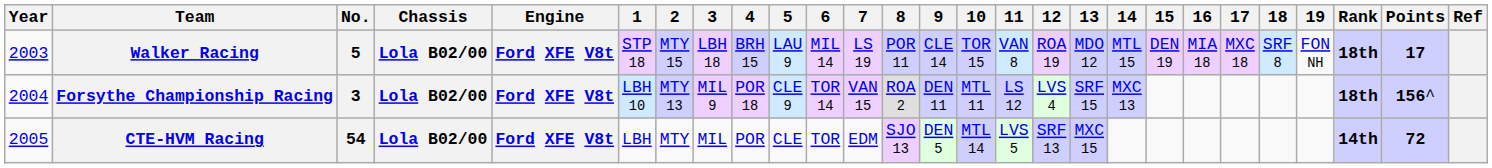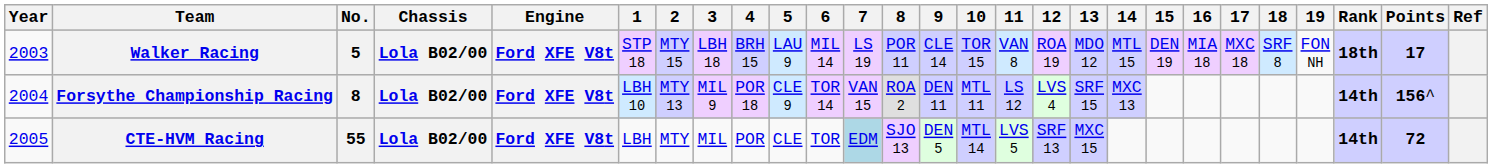 <table class="wikitable" style="text-align:center; font-size:85%">
 <tr>
 <th>Year</th>
 <th>Team</th>
 <th>No.</th>
 <th>Chassis</th>
 <th>Engine</th>
 <th>1</th>
 <th>2</th>
 <th>3</th>
 <th>4</th>
 <th>5</th>
 <th>6</th>
 <th>7</th>
 <th>8</th>
 <th>9</th>
 <th>10</th>
 <th>11</th>
 <th>12</th>
 <th>13</th>
 <th>14</th>
 <th>15</th>
 <th>16</th>
 <th>17</th>
 <th>18</th>
 <th>19</th>
 <th>Rank</th>
 <th>Points</th>
 <th>Ref</th>
 </tr>
 <tr>
 <td><a href='#'>2003</a></td>
 <th nowrap><a href='#'>Walker Racing</a></th>
 <th>5</th>
 <th nowrap><a href='#'>Lola</a> B02/00</th>
 <th nowrap><a href='#'>Ford</a> <a href='#'>XFE</a> <a href='#'>V8</a><a href='#'>t</a></th>
 <td style="background:#EFCFFF;"><a href='#'>STP</a><br><small>18</small></td>
 <td style="background:#CFCFFF;"><a href='#'>MTY</a><br><small>15</small></td>
 <td style="background:#EFCFFF;"><a href='#'>LBH</a><br><small>18</small></td>
 <td style="background:#CFCFFF;"><a href='#'>BRH</a><br><small>15</small></td>
 <td style="background:#CFEAFF;"><a href='#'>LAU</a><br><small>9</small></td>
 <td style="background:#EFCFFF;"><a href='#'>MIL</a><br><small>14</small></td>
 <td style="background:#EFCFFF;"><a href='#'>LS</a><br><small>19</small></td>
 <td style="background:#CFCFFF;"><a href='#'>POR</a><br><small>11</small></td>
 <td style="background:#CFCFFF;"><a href='#'>CLE</a><br><small>14</small></td>
 <td style="background:#CFCFFF;"><a href='#'>TOR</a><br><small>15</small></td>
 <td style="background:#CFEAFF;"><a href='#'>VAN</a><br><small>8</small></td>
 <td style="background:#EFCFFF;"><a href='#'>ROA</a><br><small>19</small></td>
 <td style="background:#CFCFFF;"><a href='#'>MDO</a><br><small>12</small></td>
 <td style="background:#CFCFFF;"><a href='#'>MTL</a><br><small>15</small></td>
 <td style="background:#EFCFFF;"><a href='#'>DEN</a><br><small>19</small></td>
 <td style="background:#EFCFFF;"><a href='#'>MIA</a><br><small>18</small></td>
 <td style="background:#EFCFFF;"><a href='#'>MXC</a><br><small>18</small></td>
 <td style="background:#CFEAFF;"><a href='#'>SRF</a><br><small>8</small></td>
 <td><a href='#'>FON</a><br><small>NH</small></td>
 <td style="background:#CFCFFF;"><strong>18th</strong></td>
 <td style="background:#CFCFFF;"><strong>17</strong></td>
 <th></th>
 </tr>
 <tr>
 <td><a href='#'>2004</a></td>
 <th nowrap><a href='#'>Forsythe Championship Racing</a></th>
-<th>3</th>
+<th>8</th>
 <th nowrap><a href='#'>Lola</a> B02/00</th>
 <th nowrap><a href='#'>Ford</a> <a href='#'>XFE</a> <a href='#'>V8</a><a href='#'>t</a></th>
 <td style="background:#CFEAFF;"><a href='#'>LBH</a><br><small>10</small></td>
 <td style="background:#CFCFFF;"><a href='#'>MTY</a><br><small>13</small></td>
 <td style="background:#EFCFFF;"><a href='#'>MIL</a><br><small>9</small></td>
 <td style="background:#EFCFFF;"><a href='#'>POR</a><br><small>18</small></td>
 <td style="background:#CFEAFF;"><a href='#'>CLE</a><br><small>9</small></td>
 <td style="background:#EFCFFF;"><a href='#'>TOR</a><br><small>14</small></td>
 <td style="background:#EFCFFF;"><a href='#'>VAN</a><br><small>15</small></td>
 <td style="background:#DFDFDF;"><a href='#'>ROA</a><br><small>2</small></td>
 <td style="background:#CFCFFF;"><a href='#'>DEN</a><br><small>11</small></td>
 <td style="background:#CFCFFF;"><a href='#'>MTL</a><br><small>11</small></td>
 <td style="background:#CFCFFF;"><a href='#'>LS</a><br><small>12</small></td>
 <td style="background:#DFFFDF;"><a href='#'>LVS</a><br><small>4</small></td>
 <td style="background:#CFCFFF;"><a href='#'>SRF</a><br><small>15</small></td>
 <td style="background:#CFCFFF;"><a href='#'>MXC</a><br><small>13</small></td>
 <td></td>
 <td></td>
 <td></td>
 <td></td>
 <td></td>
-<td style="background:#CFCFFF;"><strong>18th</strong></td>
+<td style="background:#CFCFFF;"><strong>14th</strong></td>
 <td style="background:#CFCFFF;"><strong>156</strong>^</td>
 <th></th>
 </tr>
 <tr>
 <td><a href='#'>2005</a></td>
 <th nowrap><a href='#'>CTE-HVM Racing</a></th>
-<th>54</th>
+<th>55</th>
 <th nowrap><a href='#'>Lola</a> B02/00</th>
 <th nowrap><a href='#'>Ford</a> <a href='#'>XFE</a> <a href='#'>V8</a><a href='#'>t</a></th>
 <td><a href='#'>LBH</a></td>
 <td><a href='#'>MTY</a></td>
 <td><a href='#'>MIL</a></td>
 <td><a href='#'>POR</a></td>
 <td><a href='#'>CLE</a></td>
 <td><a href='#'>TOR</a></td>
-<td><a href='#'>EDM</a></td>
+<td style="background: lightblue;"><a href='#'>EDM</a></td>
 <td style="background:#EFCFFF;"><a href='#'>SJO</a><br><small>13</small></td>
 <td style="background:#DFFFDF;"><a href='#'>DEN</a><br><small>5</small></td>
 <td style="background:#CFCFFF;"><a href='#'>MTL</a><br><small>14</small></td>
 <td style="background:#DFFFDF;"><a href='#'>LVS</a><br><small>5</small></td>
 <td style="background:#CFCFFF;"><a href='#'>SRF</a><br><small>13</small></td>
 <td style="background:#CFCFFF;"><a href='#'>MXC</a><br><small>15</small></td>
 <td></td>
 <td></td>
 <td></td>
 <td></td>
 <td></td>
 <td></td>
 <td style="background:#CFCFFF;"><strong>14th</strong></td>
 <td style="background:#CFCFFF;"><strong>72</strong></td>
 <th></th>
 </tr>
 </table>
